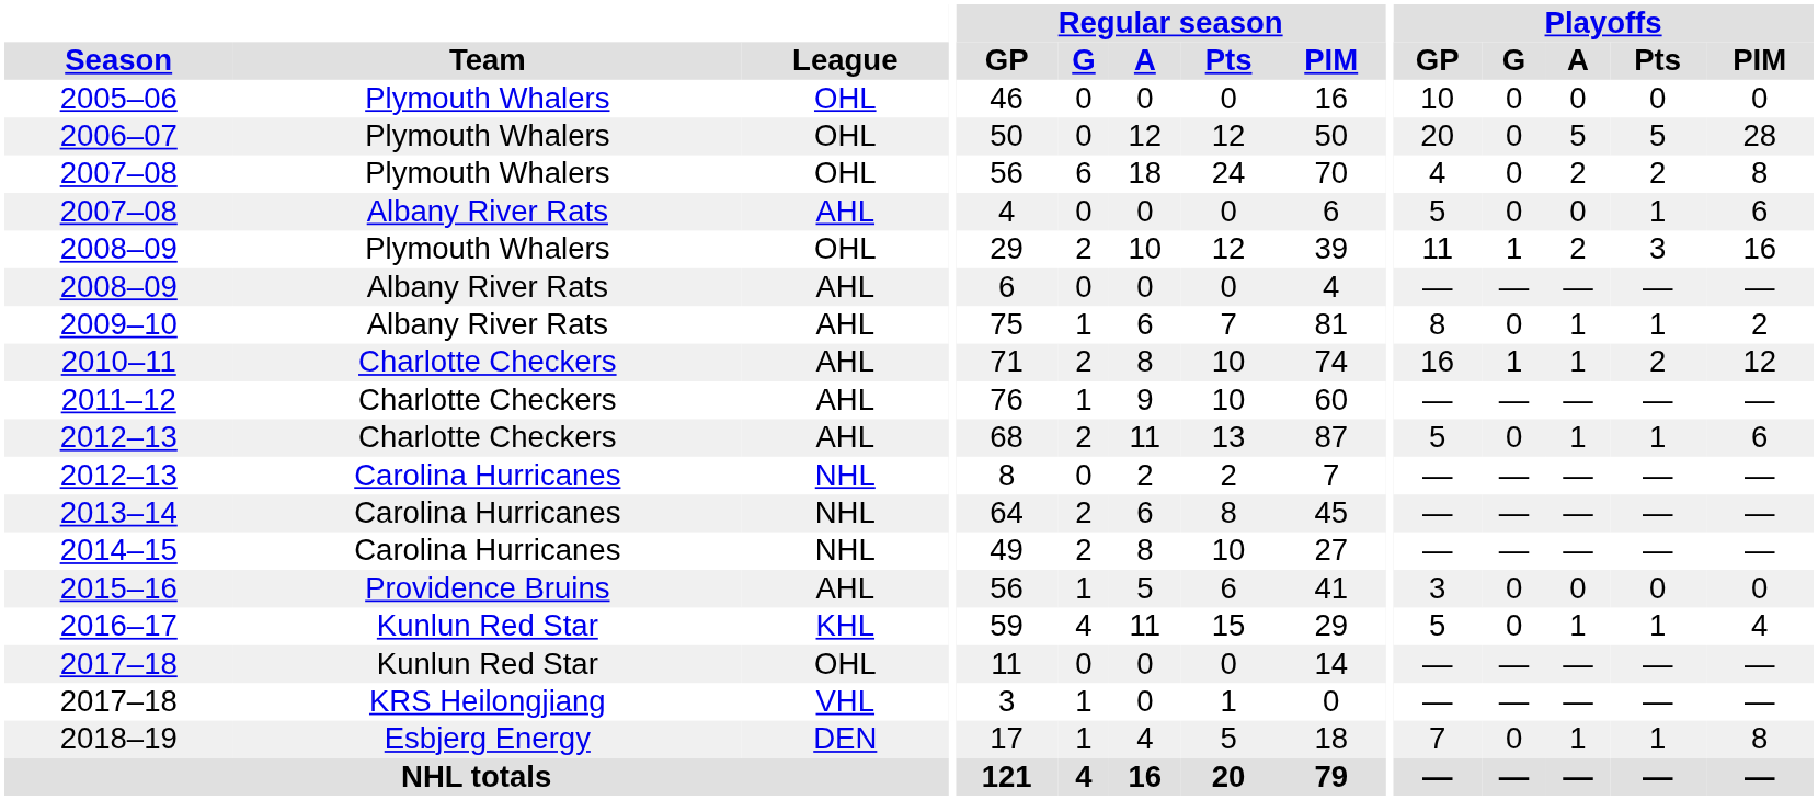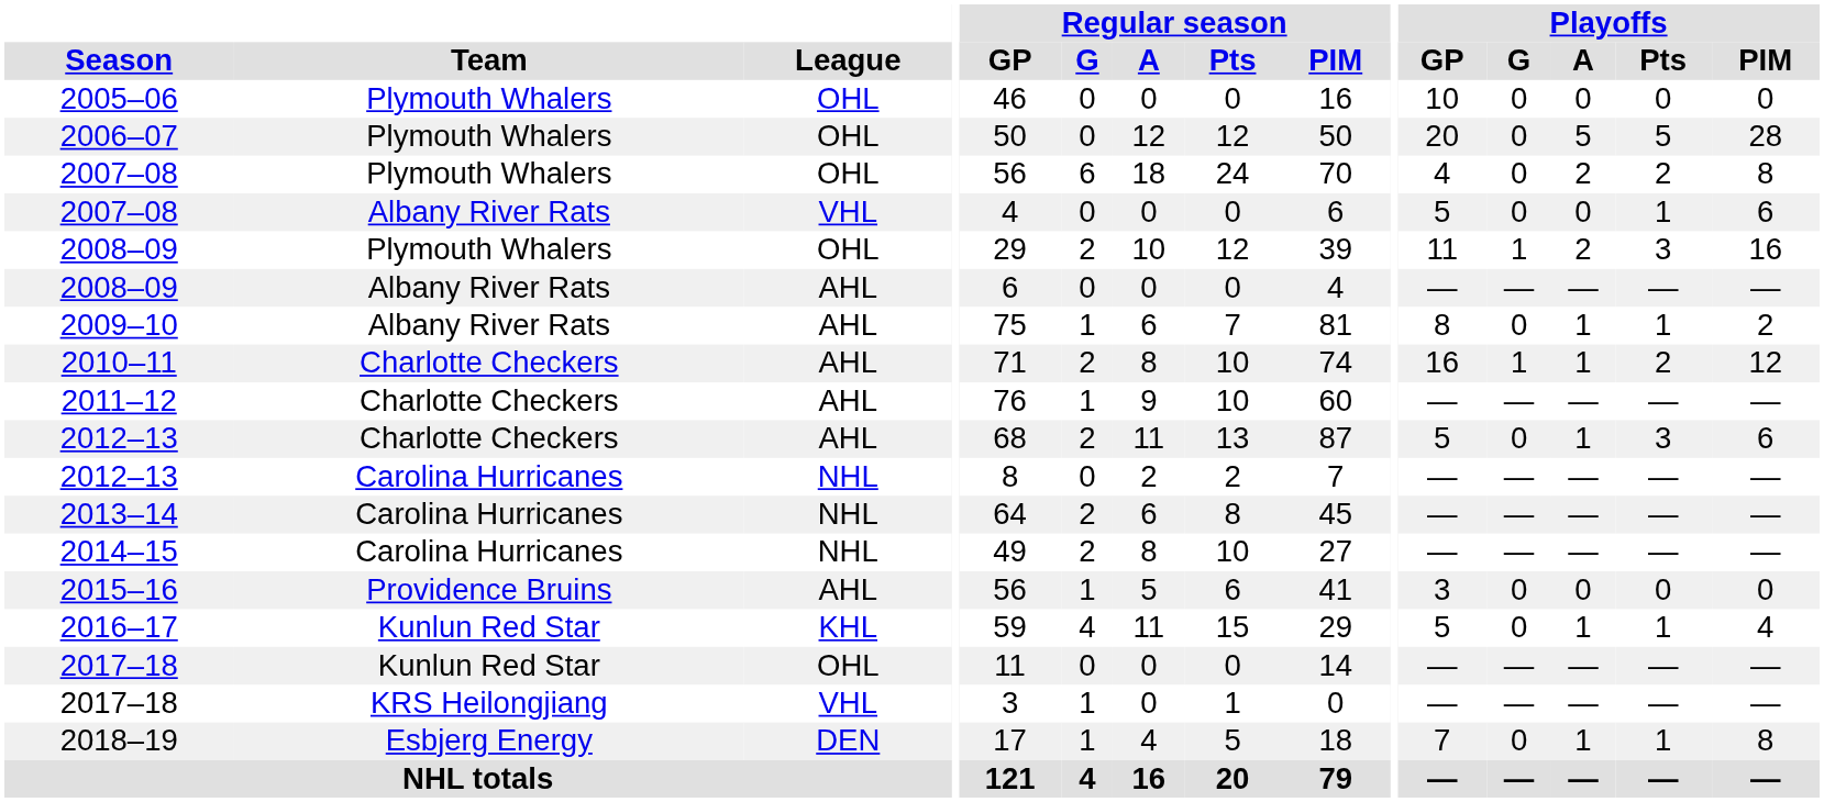 <table border="0" cellpadding="1" cellspacing="0" style="text-align:center; width:60em">
 <tr bgcolor="#e0e0e0">
 <th colspan="3"  bgcolor="#ffffff"></th>
 <th rowspan="99" bgcolor="#ffffff"></th>
 <th colspan="5"><a href='#'>Regular season</a></th>
 <th rowspan="99" bgcolor="#ffffff"></th>
 <th colspan="5"><a href='#'>Playoffs</a></th>
 </tr>
 <tr bgcolor="#e0e0e0">
 <th><a href='#'>Season</a></th>
 <th>Team</th>
 <th>League</th>
 <th>GP</th>
 <th><a href='#'>G</a></th>
 <th><a href='#'>A</a></th>
 <th><a href='#'>Pts</a></th>
 <th><a href='#'>PIM</a></th>
 <th>GP</th>
 <th>G</th>
 <th>A</th>
 <th>Pts</th>
 <th>PIM</th>
 </tr>
 <tr>
 <td><a href='#'>2005–06</a></td>
 <td><a href='#'>Plymouth Whalers</a></td>
 <td><a href='#'>OHL</a></td>
 <td>46</td>
 <td>0</td>
 <td>0</td>
 <td>0</td>
 <td>16</td>
 <td>10</td>
 <td>0</td>
 <td>0</td>
 <td>0</td>
 <td>0</td>
 </tr>
 <tr bgcolor="#f0f0f0">
 <td><a href='#'>2006–07</a></td>
 <td>Plymouth Whalers</td>
 <td>OHL</td>
 <td>50</td>
 <td>0</td>
 <td>12</td>
 <td>12</td>
 <td>50</td>
 <td>20</td>
 <td>0</td>
 <td>5</td>
 <td>5</td>
 <td>28</td>
 </tr>
 <tr>
 <td><a href='#'>2007–08</a></td>
 <td>Plymouth Whalers</td>
 <td>OHL</td>
 <td>56</td>
 <td>6</td>
 <td>18</td>
 <td>24</td>
 <td>70</td>
 <td>4</td>
 <td>0</td>
 <td>2</td>
 <td>2</td>
 <td>8</td>
 </tr>
 <tr bgcolor="#f0f0f0">
 <td><a href='#'>2007–08</a></td>
 <td><a href='#'>Albany River Rats</a></td>
-<td><a href='#'>AHL</a></td>
+<td><a href='#'>VHL</a></td>
 <td>4</td>
 <td>0</td>
 <td>0</td>
 <td>0</td>
 <td>6</td>
 <td>5</td>
 <td>0</td>
 <td>0</td>
 <td>1</td>
 <td>6</td>
 </tr>
 <tr>
 <td><a href='#'>2008–09</a></td>
 <td>Plymouth Whalers</td>
 <td>OHL</td>
 <td>29</td>
 <td>2</td>
 <td>10</td>
 <td>12</td>
 <td>39</td>
 <td>11</td>
 <td>1</td>
 <td>2</td>
 <td>3</td>
 <td>16</td>
 </tr>
 <tr bgcolor="#f0f0f0">
 <td><a href='#'>2008–09</a></td>
 <td>Albany River Rats</td>
 <td>AHL</td>
 <td>6</td>
 <td>0</td>
 <td>0</td>
 <td>0</td>
 <td>4</td>
 <td>—</td>
 <td>—</td>
 <td>—</td>
 <td>—</td>
 <td>—</td>
 </tr>
 <tr>
 <td><a href='#'>2009–10</a></td>
 <td>Albany River Rats</td>
 <td>AHL</td>
 <td>75</td>
 <td>1</td>
 <td>6</td>
 <td>7</td>
 <td>81</td>
 <td>8</td>
 <td>0</td>
 <td>1</td>
 <td>1</td>
 <td>2</td>
 </tr>
 <tr bgcolor="#f0f0f0">
 <td><a href='#'>2010–11</a></td>
 <td><a href='#'>Charlotte Checkers</a></td>
 <td>AHL</td>
 <td>71</td>
 <td>2</td>
 <td>8</td>
 <td>10</td>
 <td>74</td>
 <td>16</td>
 <td>1</td>
 <td>1</td>
 <td>2</td>
 <td>12</td>
 </tr>
 <tr>
 <td><a href='#'>2011–12</a></td>
 <td>Charlotte Checkers</td>
 <td>AHL</td>
 <td>76</td>
 <td>1</td>
 <td>9</td>
 <td>10</td>
 <td>60</td>
 <td>—</td>
 <td>—</td>
 <td>—</td>
 <td>—</td>
 <td>—</td>
 </tr>
 <tr bgcolor="#f0f0f0">
 <td><a href='#'>2012–13</a></td>
 <td>Charlotte Checkers</td>
 <td>AHL</td>
 <td>68</td>
 <td>2</td>
 <td>11</td>
 <td>13</td>
 <td>87</td>
 <td>5</td>
 <td>0</td>
 <td>1</td>
-<td>1</td>
+<td>3</td>
 <td>6</td>
 </tr>
 <tr>
 <td><a href='#'>2012–13</a></td>
 <td><a href='#'>Carolina Hurricanes</a></td>
 <td><a href='#'>NHL</a></td>
 <td>8</td>
 <td>0</td>
 <td>2</td>
 <td>2</td>
 <td>7</td>
 <td>—</td>
 <td>—</td>
 <td>—</td>
 <td>—</td>
 <td>—</td>
 </tr>
 <tr bgcolor="#f0f0f0">
 <td><a href='#'>2013–14</a></td>
 <td>Carolina Hurricanes</td>
 <td>NHL</td>
 <td>64</td>
 <td>2</td>
 <td>6</td>
 <td>8</td>
 <td>45</td>
 <td>—</td>
 <td>—</td>
 <td>—</td>
 <td>—</td>
 <td>—</td>
 </tr>
 <tr>
 <td><a href='#'>2014–15</a></td>
 <td>Carolina Hurricanes</td>
 <td>NHL</td>
 <td>49</td>
 <td>2</td>
 <td>8</td>
 <td>10</td>
 <td>27</td>
 <td>—</td>
 <td>—</td>
 <td>—</td>
 <td>—</td>
 <td>—</td>
 </tr>
 <tr bgcolor="#f0f0f0">
 <td><a href='#'>2015–16</a></td>
 <td><a href='#'>Providence Bruins</a></td>
 <td>AHL</td>
 <td>56</td>
 <td>1</td>
 <td>5</td>
 <td>6</td>
 <td>41</td>
 <td>3</td>
 <td>0</td>
 <td>0</td>
 <td>0</td>
 <td>0</td>
 </tr>
 <tr>
 <td><a href='#'>2016–17</a></td>
 <td><a href='#'>Kunlun Red Star</a></td>
 <td><a href='#'>KHL</a></td>
 <td>59</td>
 <td>4</td>
 <td>11</td>
 <td>15</td>
 <td>29</td>
 <td>5</td>
 <td>0</td>
 <td>1</td>
 <td>1</td>
 <td>4</td>
 </tr>
 <tr bgcolor="#f0f0f0">
 <td><a href='#'>2017–18</a></td>
 <td>Kunlun Red Star</td>
 <td>OHL</td>
 <td>11</td>
 <td>0</td>
 <td>0</td>
 <td>0</td>
 <td>14</td>
 <td>—</td>
 <td>—</td>
 <td>—</td>
 <td>—</td>
 <td>—</td>
 </tr>
 <tr>
 <td>2017–18</td>
 <td><a href='#'>KRS Heilongjiang</a></td>
 <td><a href='#'>VHL</a></td>
 <td>3</td>
 <td>1</td>
 <td>0</td>
 <td>1</td>
 <td>0</td>
 <td>—</td>
 <td>—</td>
 <td>—</td>
 <td>—</td>
 <td>—</td>
 </tr>
 <tr bgcolor="#f0f0f0">
 <td 2018–19 Metal Ligaen season>2018–19</td>
 <td><a href='#'>Esbjerg Energy</a></td>
 <td><a href='#'>DEN</a></td>
 <td>17</td>
 <td>1</td>
 <td>4</td>
 <td>5</td>
 <td>18</td>
 <td>7</td>
 <td>0</td>
 <td>1</td>
 <td>1</td>
 <td>8</td>
 </tr>
 <tr bgcolor="#e0e0e0">
 <th colspan="3">NHL totals</th>
 <th>121</th>
 <th>4</th>
 <th>16</th>
 <th>20</th>
 <th>79</th>
 <th>—</th>
 <th>—</th>
 <th>—</th>
 <th>—</th>
 <th>—</th>
 </tr>
 </table>
